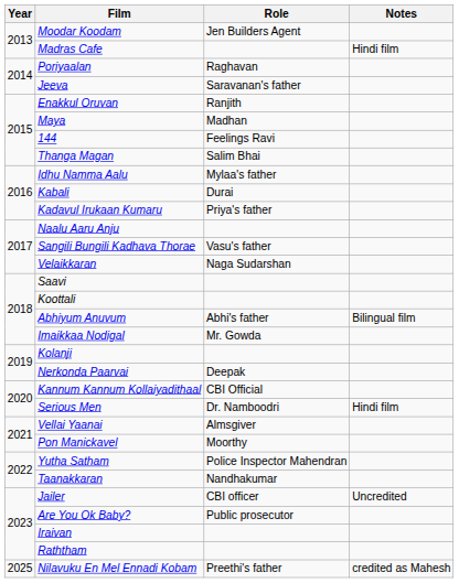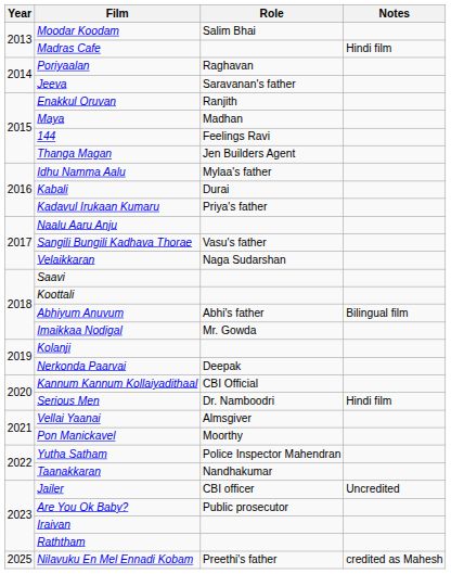 <table class="wikitable sortable">
 <tr>
 <th>Year</th>
 <th>Film</th>
 <th>Role</th>
 <th>Notes</th>
 </tr>
 <tr>
 <td rowspan="2">2013</td>
 <td><em><a href='#'>Moodar Koodam</a></em></td>
-<td>Jen Builders Agent</td>
+<td>Salim Bhai</td>
 <td></td>
 </tr>
 <tr>
 <td><em><a href='#'>Madras Cafe</a></em></td>
 <td></td>
 <td>Hindi film</td>
 </tr>
 <tr>
 <td rowspan="2">2014</td>
 <td><em><a href='#'>Poriyaalan</a></em></td>
 <td>Raghavan</td>
 <td></td>
 </tr>
 <tr>
 <td><em><a href='#'>Jeeva</a></em></td>
 <td>Saravanan's father</td>
 <td></td>
 </tr>
 <tr>
 <td rowspan="4">2015</td>
 <td><em><a href='#'>Enakkul Oruvan</a></em></td>
 <td>Ranjith</td>
 <td></td>
 </tr>
 <tr>
 <td><em><a href='#'>Maya</a></em></td>
 <td>Madhan</td>
 <td></td>
 </tr>
 <tr>
 <td><em><a href='#'>144</a></em></td>
 <td>Feelings Ravi</td>
 <td></td>
 </tr>
 <tr>
 <td><em><a href='#'>Thanga Magan</a></em></td>
-<td>Salim Bhai</td>
+<td>Jen Builders Agent</td>
 <td></td>
 </tr>
 <tr>
 <td rowspan="3">2016</td>
 <td><em><a href='#'>Idhu Namma Aalu</a></em></td>
 <td>Mylaa's father</td>
 <td></td>
 </tr>
 <tr>
 <td><em><a href='#'>Kabali</a></em></td>
 <td>Durai</td>
 <td></td>
 </tr>
 <tr>
 <td><em><a href='#'>Kadavul Irukaan Kumaru</a></em></td>
 <td>Priya's father</td>
 <td></td>
 </tr>
 <tr>
 <td rowspan="3">2017</td>
 <td><em><a href='#'>Naalu Aaru Anju</a></em></td>
 <td></td>
 <td></td>
 </tr>
 <tr>
 <td><em><a href='#'>Sangili Bungili Kadhava Thorae</a></em></td>
 <td>Vasu's father</td>
 <td></td>
 </tr>
 <tr>
 <td><em><a href='#'>Velaikkaran</a></em></td>
 <td>Naga Sudarshan</td>
 <td></td>
 </tr>
 <tr>
 <td rowspan="4">2018</td>
 <td><em>Saavi</em></td>
 <td></td>
 <td></td>
 </tr>
 <tr>
 <td><em>Koottali</em></td>
 <td></td>
 <td></td>
 </tr>
 <tr>
 <td><em><a href='#'>Abhiyum Anuvum</a></em></td>
 <td>Abhi's father</td>
 <td>Bilingual film</td>
 </tr>
 <tr>
 <td><em><a href='#'>Imaikkaa Nodigal</a></em></td>
 <td>Mr. Gowda</td>
 <td></td>
 </tr>
 <tr>
 <td rowspan="2">2019</td>
 <td><em><a href='#'>Kolanji</a></em></td>
 <td></td>
 <td></td>
 </tr>
 <tr>
 <td><em><a href='#'>Nerkonda Paarvai</a></em></td>
 <td>Deepak</td>
 <td></td>
 </tr>
 <tr>
 <td rowspan="2">2020</td>
 <td><em><a href='#'>Kannum Kannum Kollaiyadithaal</a></em></td>
 <td>CBI Official</td>
 <td></td>
 </tr>
 <tr>
 <td><em><a href='#'>Serious Men</a></em></td>
 <td>Dr. Namboodri</td>
 <td>Hindi film</td>
 </tr>
 <tr>
 <td rowspan="2">2021</td>
 <td><em><a href='#'>Vellai Yaanai</a></em></td>
 <td>Almsgiver</td>
 <td></td>
 </tr>
 <tr>
 <td><em><a href='#'>Pon Manickavel</a></em></td>
 <td>Moorthy</td>
 <td></td>
 </tr>
 <tr>
 <td rowspan="2">2022</td>
 <td><em><a href='#'>Yutha Satham</a></em></td>
 <td>Police Inspector Mahendran</td>
 <td></td>
 </tr>
 <tr>
 <td><em><a href='#'>Taanakkaran</a></em></td>
 <td>Nandhakumar</td>
 <td></td>
 </tr>
 <tr>
 <td rowspan="4">2023</td>
 <td><em><a href='#'>Jailer</a></em></td>
 <td>CBI officer</td>
 <td>Uncredited</td>
 </tr>
 <tr>
 <td><em><a href='#'>Are You Ok Baby?</a></em></td>
 <td>Public prosecutor</td>
 <td></td>
 </tr>
 <tr>
 <td><em><a href='#'>Iraivan</a></em></td>
 <td></td>
 <td></td>
 </tr>
 <tr>
 <td><em><a href='#'>Raththam</a></em></td>
 <td></td>
 <td></td>
 </tr>
 <tr>
 <td>2025</td>
 <td><em><a href='#'>Nilavuku En Mel Ennadi Kobam</a></em></td>
 <td>Preethi's father</td>
 <td>credited as Mahesh</td>
 </tr>
 </table>
